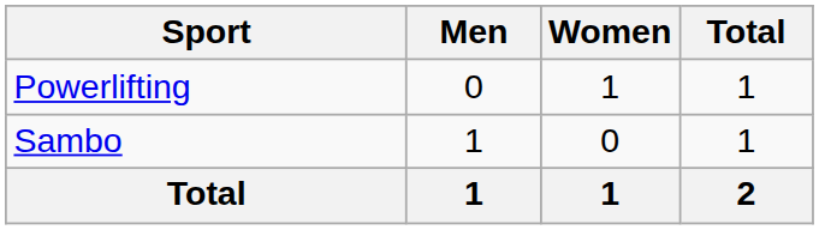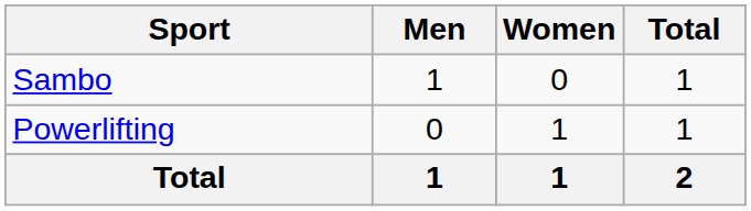 <table class="wikitable sortable" style="text-align:center;">
 <tr>
 <th width=180>Sport</th>
 <th width=55>Men</th>
 <th width=55>Women</th>
 <th width=55>Total</th>
 </tr>
 <tr>
+<td align=left><a href='#'>Sambo</a></td>
+<td>1</td>
+<td>0</td>
+<td>1</td>
+</tr>
+<tr>
 <td align=left><a href='#'>Powerlifting</a></td>
 <td>0</td>
 <td>1</td>
-<td>1</td>
-</tr>
-<tr>
-<td align=left><a href='#'>Sambo</a></td>
-<td>1</td>
-<td>0</td>
 <td>1</td>
 </tr>
 <tr>
 <th>Total</th>
 <th>1</th>
 <th>1</th>
 <th>2</th>
 </tr>
 </table>
